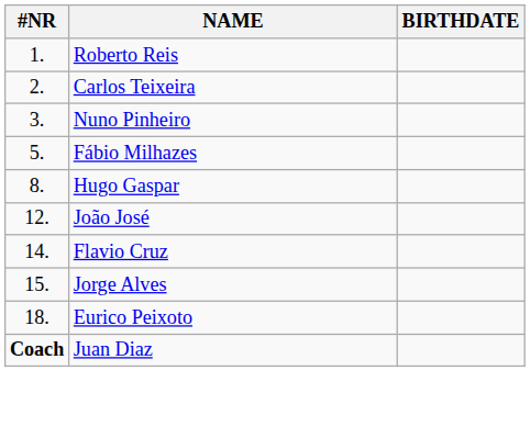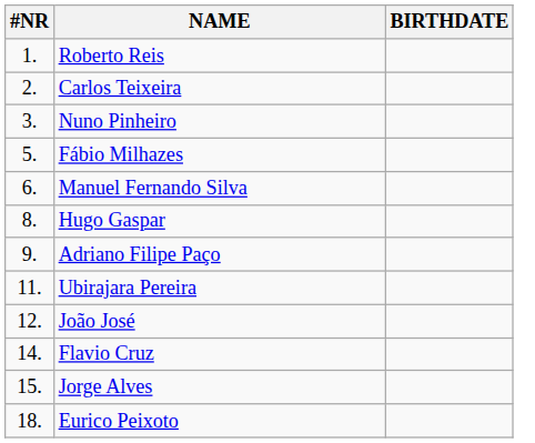 <table class="wikitable" style="border-collapse: collapse; font-size: 90%;">
 <tr>
 <th>#NR</th>
 <th align="left" style="width: 16em">NAME</th>
 <th>BIRTHDATE</th>
 </tr>
 <tr>
 <td align="center">1.</td>
 <td><a href='#'>Roberto Reis</a></td>
 <td align="center"></td>
 </tr>
 <tr>
 <td align="center">2.</td>
 <td><a href='#'>Carlos Teixeira</a></td>
 <td align="center"></td>
 </tr>
 <tr>
 <td align="center">3.</td>
 <td><a href='#'>Nuno Pinheiro</a></td>
 <td align="center"></td>
 </tr>
 <tr>
 <td align="center">5.</td>
 <td><a href='#'>Fábio Milhazes</a></td>
 <td align="center"></td>
 </tr>
 <tr>
+<td align="center">6.</td>
+<td><a href='#'>Manuel Fernando Silva</a></td>
+<td align="center"></td>
+</tr>
+<tr>
 <td align="center">8.</td>
 <td><a href='#'>Hugo Gaspar</a></td>
+<td align="center"></td>
+</tr>
+<tr>
+<td align="center">9.</td>
+<td><a href='#'>Adriano Filipe Paço</a></td>
+<td align="center"></td>
+</tr>
+<tr>
+<td align="center">11.</td>
+<td><a href='#'>Ubirajara Pereira</a></td>
 <td align="center"></td>
 </tr>
 <tr>
 <td align="center">12.</td>
 <td><a href='#'>João José</a></td>
 <td align="center"></td>
 </tr>
 <tr>
 <td align="center">14.</td>
 <td><a href='#'>Flavio Cruz</a></td>
 <td align="center"></td>
 </tr>
 <tr>
 <td align="center">15.</td>
 <td><a href='#'>Jorge Alves</a></td>
 <td align="center"></td>
 </tr>
 <tr>
 <td align="center">18.</td>
 <td><a href='#'>Eurico Peixoto</a></td>
 <td align="center"></td>
 </tr>
-<tr>
-<td align="center"><strong>Coach</strong></td>
-<td><a href='#'>Juan Diaz</a></td>
-<td align="center"></td>
-</tr>
 </table>
